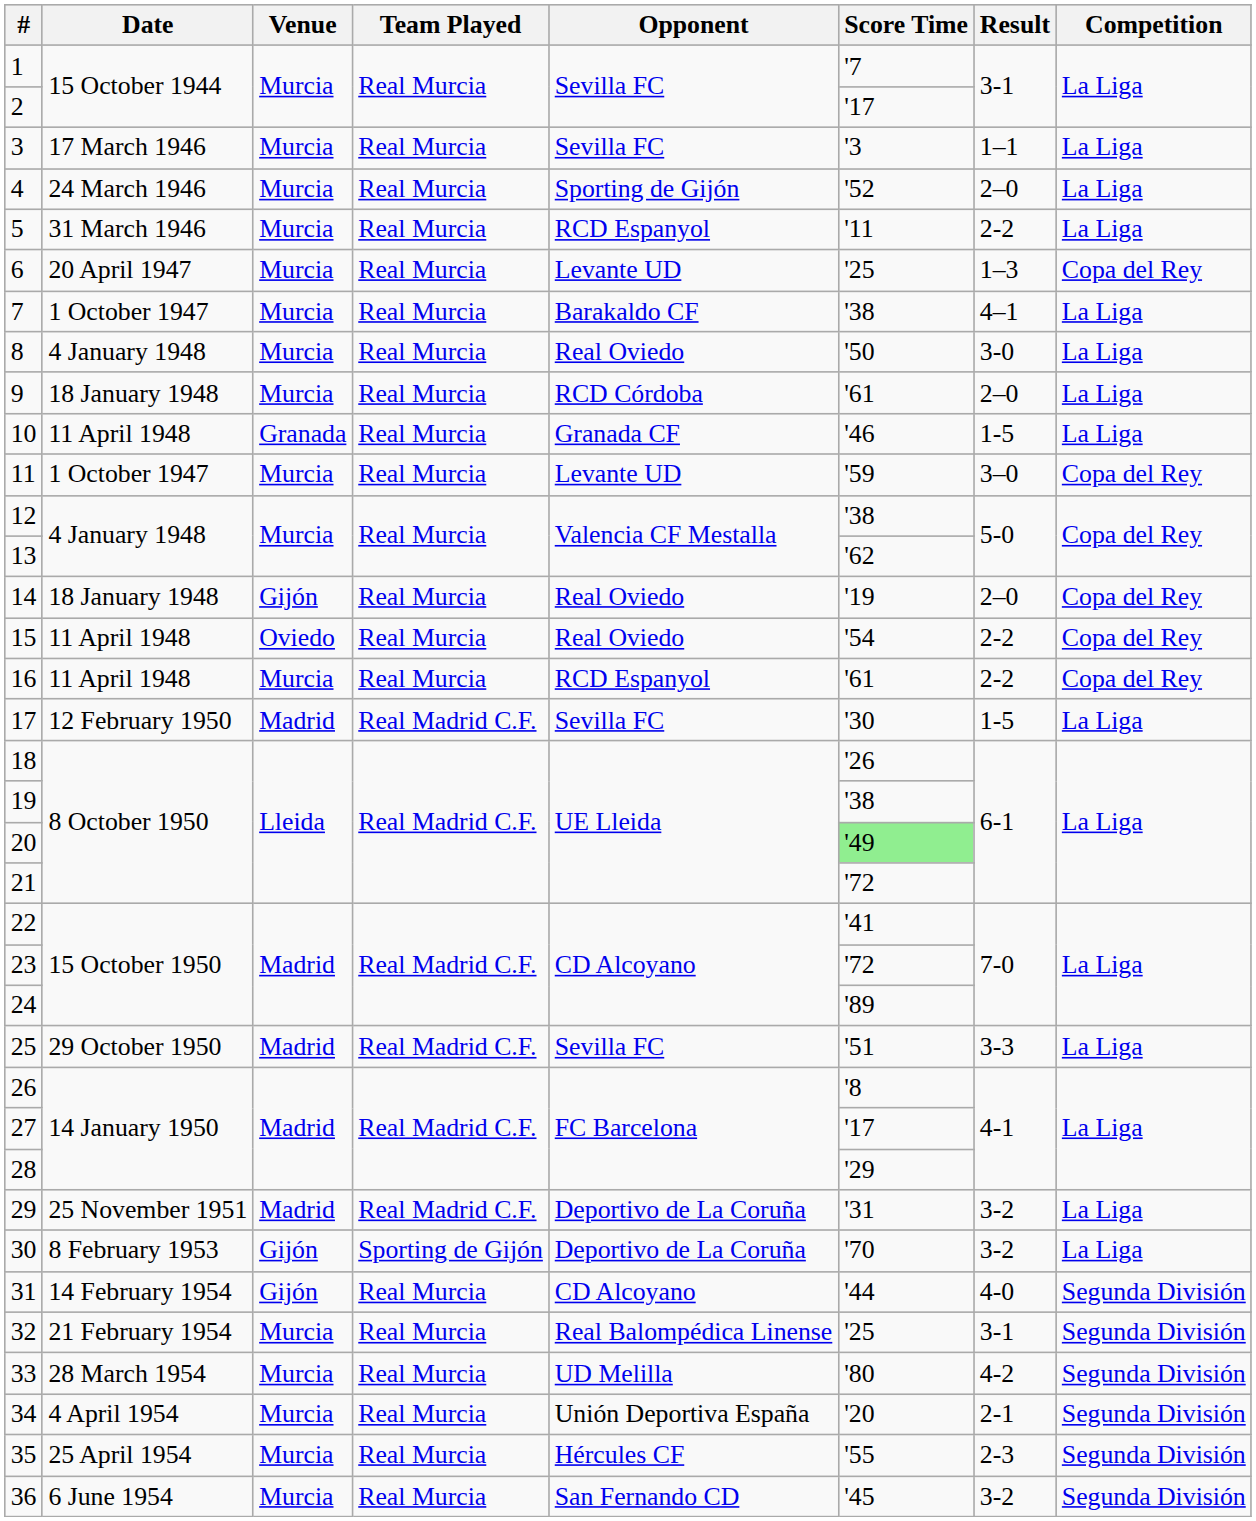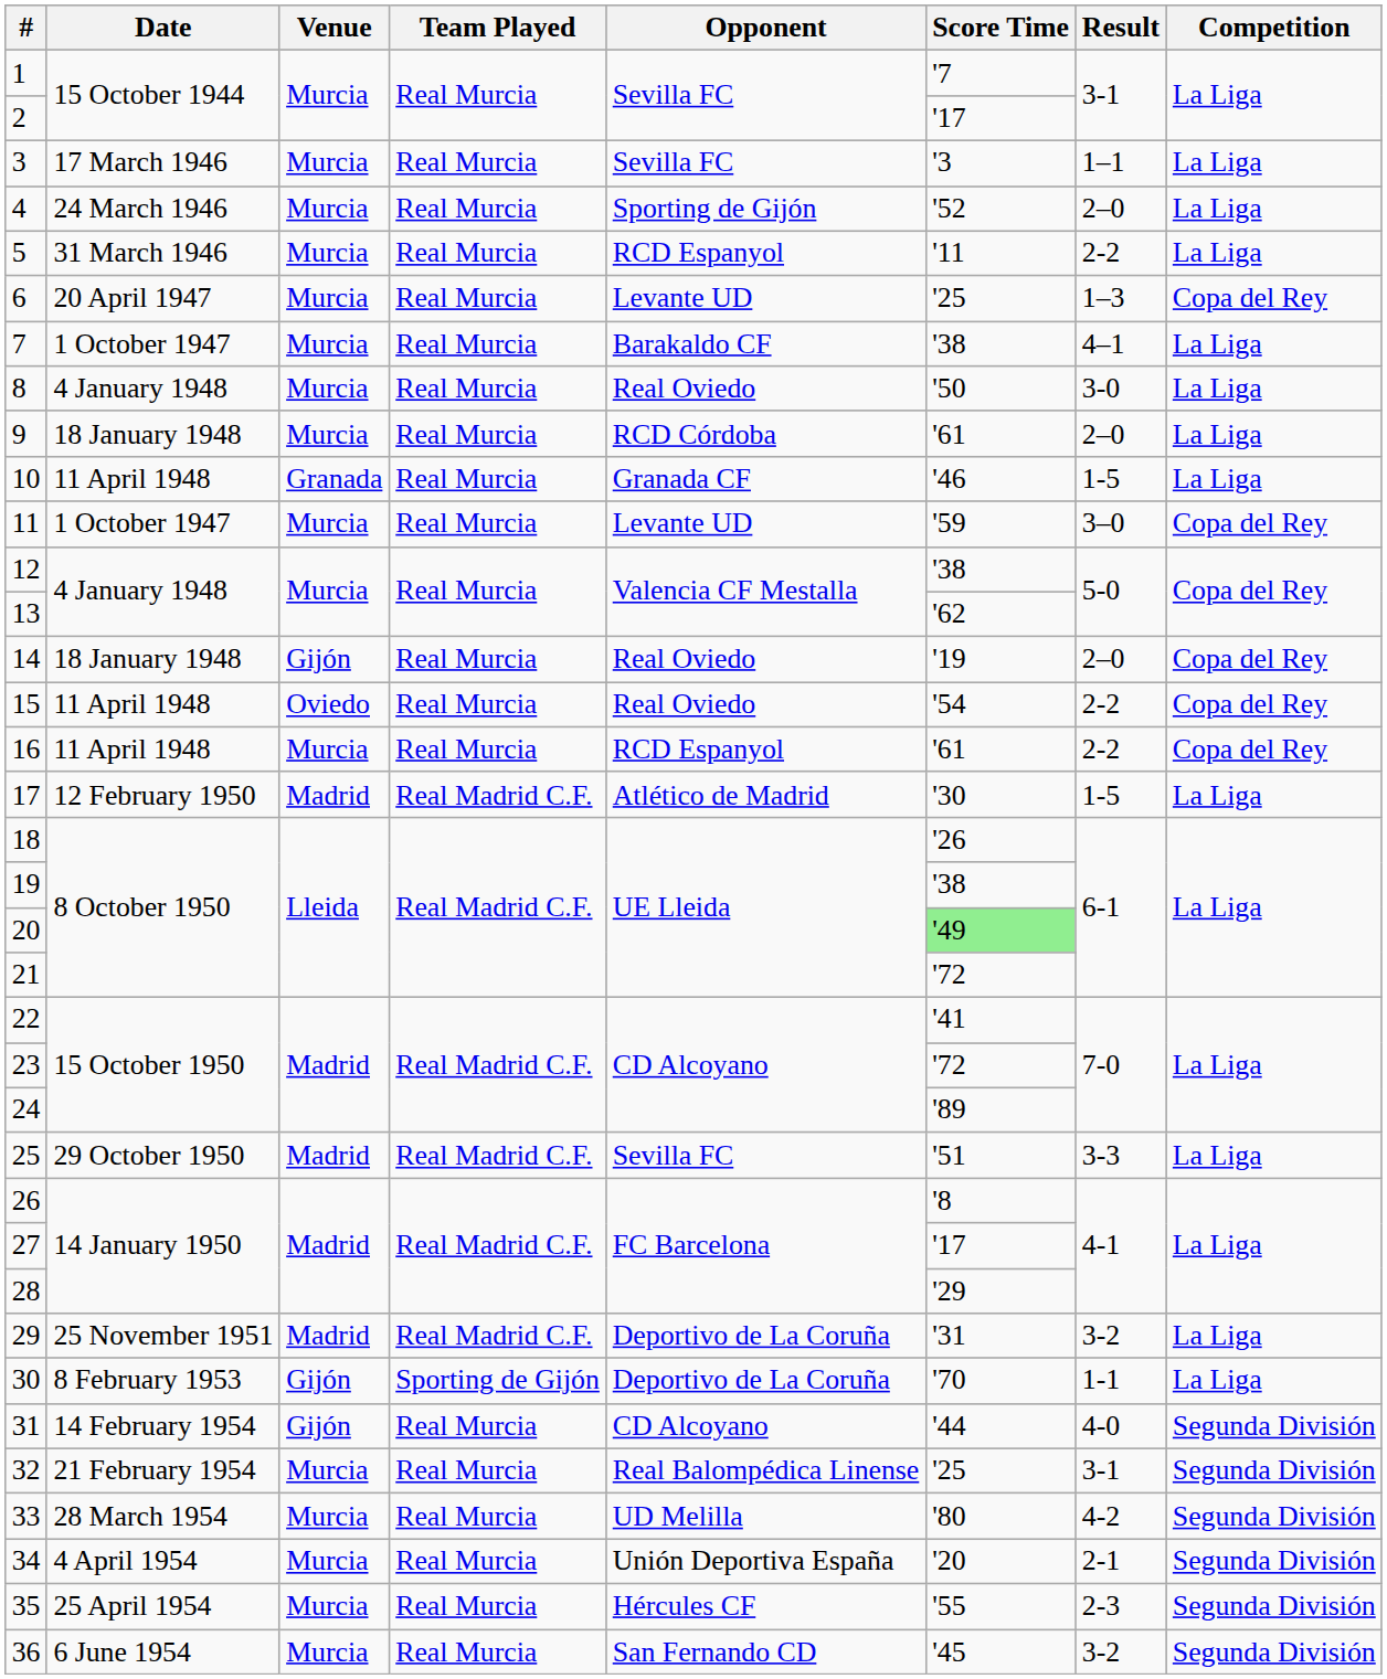 <table class="wikitable collapsible expanded">
 <tr>
 <th>#</th>
 <th>Date</th>
 <th>Venue</th>
 <th>Team Played</th>
 <th>Opponent</th>
 <th>Score Time</th>
 <th>Result</th>
 <th>Competition</th>
 </tr>
 <tr>
 <td>1</td>
 <td rowspan=2>15 October 1944</td>
 <td rowspan=2><a href='#'>Murcia</a></td>
 <td rowspan=2><a href='#'>Real Murcia</a></td>
 <td rowspan=2><a href='#'>Sevilla FC</a></td>
 <td>'7</td>
 <td rowspan=2>3-1</td>
 <td rowspan=2><a href='#'>La Liga</a></td>
 </tr>
 <tr>
 <td>2</td>
 <td>'17</td>
 </tr>
 <tr>
 <td>3</td>
 <td>17 March 1946</td>
 <td><a href='#'>Murcia</a></td>
 <td><a href='#'>Real Murcia</a></td>
 <td><a href='#'>Sevilla FC</a></td>
 <td>'3</td>
 <td>1–1</td>
 <td><a href='#'>La Liga</a></td>
 </tr>
 <tr>
 <td>4</td>
 <td>24 March 1946</td>
 <td><a href='#'>Murcia</a></td>
 <td><a href='#'>Real Murcia</a></td>
 <td><a href='#'>Sporting de Gijón</a></td>
 <td>'52</td>
 <td>2–0</td>
 <td><a href='#'>La Liga</a></td>
 </tr>
 <tr>
 <td>5</td>
 <td>31 March 1946</td>
 <td><a href='#'>Murcia</a></td>
 <td><a href='#'>Real Murcia</a></td>
 <td><a href='#'>RCD Espanyol</a></td>
 <td>'11</td>
 <td>2-2</td>
 <td><a href='#'>La Liga</a></td>
 </tr>
 <tr>
 <td>6</td>
 <td>20 April 1947</td>
 <td><a href='#'>Murcia</a></td>
 <td><a href='#'>Real Murcia</a></td>
 <td><a href='#'>Levante UD</a></td>
 <td>'25</td>
 <td>1–3</td>
 <td><a href='#'>Copa del Rey</a></td>
 </tr>
 <tr>
 <td>7</td>
 <td>1 October 1947</td>
 <td><a href='#'>Murcia</a></td>
 <td><a href='#'>Real Murcia</a></td>
 <td><a href='#'>Barakaldo CF</a></td>
 <td>'38</td>
 <td>4–1</td>
 <td><a href='#'>La Liga</a></td>
 </tr>
 <tr>
 <td>8</td>
 <td>4 January 1948</td>
 <td><a href='#'>Murcia</a></td>
 <td><a href='#'>Real Murcia</a></td>
 <td><a href='#'>Real Oviedo</a></td>
 <td>'50</td>
 <td>3-0</td>
 <td><a href='#'>La Liga</a></td>
 </tr>
 <tr>
 <td>9</td>
 <td>18 January 1948</td>
 <td><a href='#'>Murcia</a></td>
 <td><a href='#'>Real Murcia</a></td>
 <td><a href='#'>RCD Córdoba</a></td>
 <td>'61</td>
 <td>2–0</td>
 <td><a href='#'>La Liga</a></td>
 </tr>
 <tr>
 <td>10</td>
 <td>11 April 1948</td>
 <td><a href='#'>Granada</a></td>
 <td><a href='#'>Real Murcia</a></td>
 <td><a href='#'>Granada CF</a></td>
 <td>'46</td>
 <td>1-5</td>
 <td><a href='#'>La Liga</a></td>
 </tr>
 <tr>
 <td>11</td>
 <td>1 October 1947</td>
 <td><a href='#'>Murcia</a></td>
 <td><a href='#'>Real Murcia</a></td>
 <td><a href='#'>Levante UD</a></td>
 <td>'59</td>
 <td>3–0</td>
 <td><a href='#'>Copa del Rey</a></td>
 </tr>
 <tr>
 <td>12</td>
 <td rowspan=2>4 January 1948</td>
 <td rowspan=2><a href='#'>Murcia</a></td>
 <td rowspan=2><a href='#'>Real Murcia</a></td>
 <td rowspan=2><a href='#'>Valencia CF Mestalla</a></td>
 <td>'38</td>
 <td rowspan=2>5-0</td>
 <td rowspan=2><a href='#'>Copa del Rey</a></td>
 </tr>
 <tr>
 <td>13</td>
 <td>'62</td>
 </tr>
 <tr>
 <td>14</td>
 <td>18 January 1948</td>
 <td><a href='#'>Gijón</a></td>
 <td><a href='#'>Real Murcia</a></td>
 <td><a href='#'>Real Oviedo</a></td>
 <td>'19</td>
 <td>2–0</td>
 <td><a href='#'>Copa del Rey</a></td>
 </tr>
 <tr>
 <td>15</td>
 <td>11 April 1948</td>
 <td><a href='#'>Oviedo</a></td>
 <td><a href='#'>Real Murcia</a></td>
 <td><a href='#'>Real Oviedo</a></td>
 <td>'54</td>
 <td>2-2</td>
 <td><a href='#'>Copa del Rey</a></td>
 </tr>
 <tr>
 <td>16</td>
 <td>11 April 1948</td>
 <td><a href='#'>Murcia</a></td>
 <td><a href='#'>Real Murcia</a></td>
 <td><a href='#'>RCD Espanyol</a></td>
 <td>'61</td>
 <td>2-2</td>
 <td><a href='#'>Copa del Rey</a></td>
 </tr>
 <tr>
 <td>17</td>
 <td>12 February 1950</td>
 <td><a href='#'>Madrid</a></td>
 <td><a href='#'>Real Madrid C.F.</a></td>
-<td><a href='#'>Sevilla FC</a></td>
+<td><a href='#'>Atlético de Madrid</a></td>
 <td>'30</td>
 <td>1-5</td>
 <td><a href='#'>La Liga</a></td>
 </tr>
 <tr>
 <td>18</td>
 <td rowspan=4>8 October 1950</td>
 <td rowspan=4><a href='#'>Lleida</a></td>
 <td rowspan=4><a href='#'>Real Madrid C.F.</a></td>
 <td rowspan=4><a href='#'>UE Lleida</a></td>
 <td>'26</td>
 <td rowspan=4>6-1</td>
 <td rowspan=4><a href='#'>La Liga</a></td>
 </tr>
 <tr>
 <td>19</td>
 <td>'38</td>
 </tr>
 <tr>
 <td>20</td>
 <td style="background: lightgreen;">'49</td>
 </tr>
 <tr>
 <td>21</td>
 <td>'72</td>
 </tr>
 <tr>
 <td>22</td>
 <td rowspan=3>15 October 1950</td>
 <td rowspan=3><a href='#'>Madrid</a></td>
 <td rowspan=3><a href='#'>Real Madrid C.F.</a></td>
 <td rowspan=3><a href='#'>CD Alcoyano</a></td>
 <td>'41</td>
 <td rowspan=3>7-0</td>
 <td rowspan=3><a href='#'>La Liga</a></td>
 </tr>
 <tr>
 <td>23</td>
 <td>'72</td>
 </tr>
 <tr>
 <td>24</td>
 <td>'89</td>
 </tr>
 <tr>
 <td>25</td>
 <td>29 October 1950</td>
 <td><a href='#'>Madrid</a></td>
 <td><a href='#'>Real Madrid C.F.</a></td>
 <td><a href='#'>Sevilla FC</a></td>
 <td>'51</td>
 <td>3-3</td>
 <td><a href='#'>La Liga</a></td>
 </tr>
 <tr>
 <td>26</td>
 <td rowspan=3>14 January 1950</td>
 <td rowspan=3><a href='#'>Madrid</a></td>
 <td rowspan=3><a href='#'>Real Madrid C.F.</a></td>
 <td rowspan=3><a href='#'>FC Barcelona</a></td>
 <td>'8</td>
 <td rowspan=3>4-1</td>
 <td rowspan=3><a href='#'>La Liga</a></td>
 </tr>
 <tr>
 <td>27</td>
 <td>'17</td>
 </tr>
 <tr>
 <td>28</td>
 <td>'29</td>
 </tr>
 <tr>
 <td>29</td>
 <td>25 November 1951</td>
 <td><a href='#'>Madrid</a></td>
 <td><a href='#'>Real Madrid C.F.</a></td>
 <td><a href='#'>Deportivo de La Coruña</a></td>
 <td>'31</td>
 <td>3-2</td>
 <td><a href='#'>La Liga</a></td>
 </tr>
 <tr>
 <td>30</td>
 <td>8 February 1953</td>
 <td><a href='#'>Gijón</a></td>
 <td><a href='#'>Sporting de Gijón</a></td>
 <td><a href='#'>Deportivo de La Coruña</a></td>
 <td>'70</td>
-<td>3-2</td>
+<td>1-1</td>
 <td><a href='#'>La Liga</a></td>
 </tr>
 <tr>
 <td>31</td>
 <td>14 February 1954</td>
 <td><a href='#'>Gijón</a></td>
 <td><a href='#'>Real Murcia</a></td>
 <td><a href='#'>CD Alcoyano</a></td>
 <td>'44</td>
 <td>4-0</td>
 <td><a href='#'>Segunda División</a></td>
 </tr>
 <tr>
 <td>32</td>
 <td>21 February 1954</td>
 <td><a href='#'>Murcia</a></td>
 <td><a href='#'>Real Murcia</a></td>
 <td><a href='#'>Real Balompédica Linense</a></td>
 <td>'25</td>
 <td>3-1</td>
 <td><a href='#'>Segunda División</a></td>
 </tr>
 <tr>
 <td>33</td>
 <td>28 March 1954</td>
 <td><a href='#'>Murcia</a></td>
 <td><a href='#'>Real Murcia</a></td>
 <td><a href='#'>UD Melilla</a></td>
 <td>'80</td>
 <td>4-2</td>
 <td><a href='#'>Segunda División</a></td>
 </tr>
 <tr>
 <td>34</td>
 <td>4 April 1954</td>
 <td><a href='#'>Murcia</a></td>
 <td><a href='#'>Real Murcia</a></td>
 <td>Unión Deportiva España</td>
 <td>'20</td>
 <td>2-1</td>
 <td><a href='#'>Segunda División</a></td>
 </tr>
 <tr>
 <td>35</td>
 <td>25 April 1954</td>
 <td><a href='#'>Murcia</a></td>
 <td><a href='#'>Real Murcia</a></td>
 <td><a href='#'>Hércules CF</a></td>
 <td>'55</td>
 <td>2-3</td>
 <td><a href='#'>Segunda División</a></td>
 </tr>
 <tr>
 <td>36</td>
 <td>6 June 1954</td>
 <td><a href='#'>Murcia</a></td>
 <td><a href='#'>Real Murcia</a></td>
 <td><a href='#'>San Fernando CD</a></td>
 <td>'45</td>
 <td>3-2</td>
 <td><a href='#'>Segunda División</a></td>
 </tr>
 </table>
